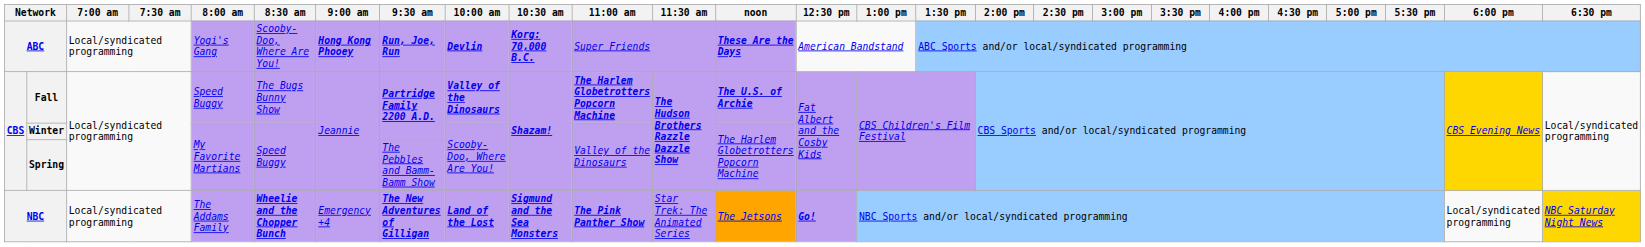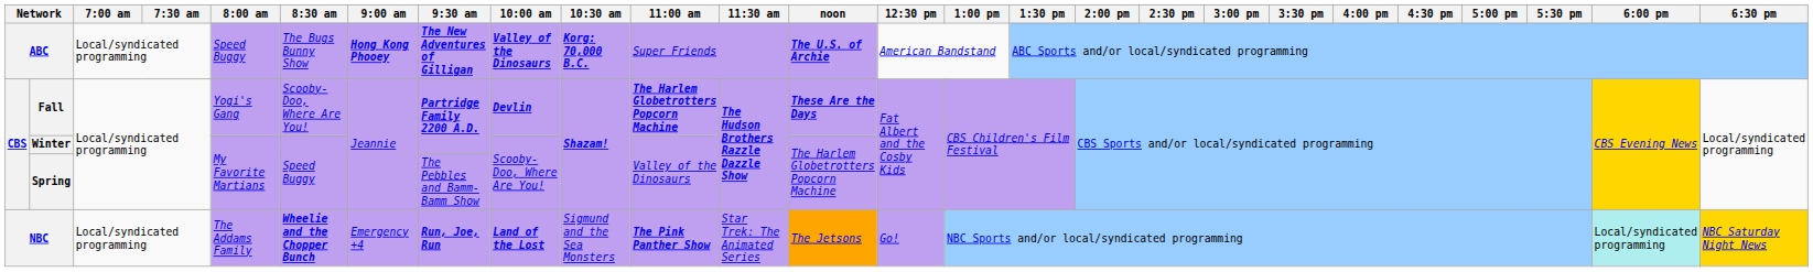 <table class=wikitable style="font-size:90%">
 <tr>
 <th width="1.5%" bgcolor="#C0C0C0" colspan="2">Network</th>
 <th width="4%" bgcolor="#C0C0C0">7:00 am</th>
 <th width="4%" bgcolor="#C0C0C0">7:30 am</th>
 <th width="4%" bgcolor="#C0C0C0">8:00 am</th>
 <th width="4%" bgcolor="#C0C0C0">8:30 am</th>
 <th width="4%" bgcolor="#C0C0C0">9:00 am</th>
 <th width="4%" bgcolor="#C0C0C0">9:30 am</th>
 <th width="4%" bgcolor="#C0C0C0">10:00 am</th>
 <th width="4%" bgcolor="#C0C0C0">10:30 am</th>
 <th width="4%" bgcolor="#C0C0C0">11:00 am</th>
 <th width="4%" bgcolor="#C0C0C0">11:30 am</th>
 <th width="4%" bgcolor="#C0C0C0">noon</th>
 <th width="4%" bgcolor="#C0C0C0">12:30 pm</th>
 <th width="4%" bgcolor="#C0C0C0">1:00 pm</th>
 <th width="4%" bgcolor="#C0C0C0">1:30 pm</th>
 <th width="4%" bgcolor="#C0C0C0">2:00 pm</th>
 <th width="4%" bgcolor="#C0C0C0">2:30 pm</th>
 <th width="4%" bgcolor="#C0C0C0">3:00 pm</th>
 <th width="4%" bgcolor="#C0C0C0">3:30 pm</th>
 <th width="4%" bgcolor="#C0C0C0">4:00 pm</th>
 <th width="4%" bgcolor="#C0C0C0">4:30 pm</th>
 <th width="4%" bgcolor="#C0C0C0">5:00 pm</th>
 <th width="4%" bgcolor="#C0C0C0">5:30 pm</th>
 <th width="4%" bgcolor="#C0C0C0">6:00 pm</th>
 <th width="4%" bgcolor="#C0C0C0">6:30 pm</th>
 </tr>
 <tr>
 <th colspan="2" bgcolor="#C0C0C0"><a href='#'>ABC</a></th>
 <td colspan="2">Local/syndicated programming</td>
-<td bgcolor="bf9fef"><em><a href='#'>Yogi's Gang</a></em> </td>
-<td bgcolor="bf9fef"><em><a href='#'>Scooby-Doo, Where Are You!</a></em> </td>
+<td bgcolor="bf9fef"><em><a href='#'>Speed Buggy</a></em> </td>
+<td bgcolor="bf9fef"><em><a href='#'>The Bugs Bunny Show</a></em></td>
 <td bgcolor="bf9fef"><strong><em><a href='#'>Hong Kong Phooey</a></em></strong></td>
-<td bgcolor="bf9fef"><strong><em><a href='#'>Run, Joe, Run</a></em></strong></td>
-<td bgcolor="bf9fef"><strong><em><a href='#'>Devlin</a></em></strong></td>
+<td bgcolor="bf9fef"><strong><em><a href='#'>The New Adventures of Gilligan</a></em></strong></td>
+<td bgcolor="bf9fef"><strong><em><a href='#'>Valley of the Dinosaurs</a></em></strong></td>
 <td bgcolor="bf9fef"><strong><em><a href='#'>Korg: 70,000 B.C.</a></em></strong></td>
 <td colspan="2" bgcolor="bf9fef"><em><a href='#'>Super Friends</a></em> </td>
-<td bgcolor="bf9fef"><strong><em><a href='#'>These Are the Days</a></em></strong></td>
+<td bgcolor="bf9fef"><strong><em><a href='#'>The U.S. of Archie</a></em></strong></td>
 <td colspan="2"><em><a href='#'>American Bandstand</a></em></td>
 <td colspan="11" bgcolor="99ccff"><a href='#'>ABC Sports</a> and/or local/syndicated programming</td>
 </tr>
 <tr>
 <th rowspan="3" bgcolor="#C0C0C0"><a href='#'>CBS</a></th>
 <th>Fall</th>
 <td colspan="2" rowspan="3">Local/syndicated programming</td>
-<td bgcolor="bf9fef"><em><a href='#'>Speed Buggy</a></em> </td>
-<td bgcolor="bf9fef"><em><a href='#'>The Bugs Bunny Show</a></em></td>
+<td bgcolor="bf9fef"><em><a href='#'>Yogi's Gang</a></em> </td>
+<td bgcolor="bf9fef"><em><a href='#'>Scooby-Doo, Where Are You!</a></em> </td>
 <td rowspan="3" bgcolor="bf9fef"><em><a href='#'>Jeannie</a></em> </td>
 <td rowspan="2" bgcolor="bf9fef"><strong><em><a href='#'>Partridge Family 2200 A.D.</a></em></strong></td>
-<td bgcolor="bf9fef"><strong><em><a href='#'>Valley of the Dinosaurs</a></em></strong></td>
+<td bgcolor="bf9fef"><strong><em><a href='#'>Devlin</a></em></strong></td>
 <td rowspan="3" bgcolor="bf9fef"><strong><em><a href='#'>Shazam!</a></em></strong></td>
 <td bgcolor="bf9fef"><strong><em><a href='#'>The Harlem Globetrotters Popcorn Machine</a></em></strong></td>
 <td rowspan="3" bgcolor="bf9fef"><strong><em><a href='#'>The Hudson Brothers Razzle Dazzle Show</a></em></strong></td>
-<td bgcolor="bf9fef"><strong><em><a href='#'>The U.S. of Archie</a></em></strong></td>
+<td bgcolor="bf9fef"><strong><em><a href='#'>These Are the Days</a></em></strong></td>
 <td rowspan="3" bgcolor="bf9fef"><em><a href='#'>Fat Albert and the Cosby Kids</a></em> </td>
 <td colspan="2" rowspan="3" bgcolor="bf9fef"><em><a href='#'>CBS Children's Film Festival</a></em></td>
 <td colspan="8" rowspan="3" bgcolor="99ccff"><a href='#'>CBS Sports</a> and/or local/syndicated programming</td>
 <td rowspan="3" bgcolor="gold"><em><a href='#'>CBS Evening News</a></em></td>
 <td rowspan="3">Local/syndicated programming</td>
 </tr>
 <tr>
 <th>Winter</th>
 <td rowspan="2" bgcolor="bf9fef"><em><a href='#'>My Favorite Martians</a></em> </td>
 <td rowspan="2" bgcolor="bf9fef"><em><a href='#'>Speed Buggy</a></em> </td>
 <td rowspan="2" bgcolor="bf9fef"><em><a href='#'>Scooby-Doo, Where Are You!</a></em> </td>
 <td rowspan="2" bgcolor="bf9fef"><em><a href='#'>Valley of the Dinosaurs</a></em></td>
 <td rowspan="2" bgcolor="bf9fef"><em><a href='#'>The Harlem Globetrotters Popcorn Machine</a></em></td>
 </tr>
 <tr>
 <th>Spring</th>
 <td bgcolor="bf9fef"><em><a href='#'>The Pebbles and Bamm-Bamm Show</a></em> </td>
 </tr>
 <tr>
 <th colspan="2" bgcolor="#C0C0C0"><a href='#'>NBC</a></th>
 <td colspan="2">Local/syndicated programming</td>
 <td bgcolor="bf9fef"><em><a href='#'>The Addams Family</a></em> </td>
 <td bgcolor="bf9fef"><strong><em><a href='#'>Wheelie and the Chopper Bunch</a></em></strong></td>
 <td bgcolor="bf9fef"><em><a href='#'>Emergency +4</a></em></td>
-<td bgcolor="bf9fef"><strong><em><a href='#'>The New Adventures of Gilligan</a></em></strong></td>
+<td bgcolor="bf9fef"><strong><em><a href='#'>Run, Joe, Run</a></em></strong></td>
 <td bgcolor="bf9fef"><strong><em><a href='#'>Land of the Lost</a></em></strong></td>
-<td bgcolor="bf9fef"><strong><em><a href='#'>Sigmund and the Sea Monsters</a></em></strong></td>
+<td bgcolor="bf9fef"><em><a href='#'>Sigmund and the Sea Monsters</a></em></td>
 <td bgcolor="bf9fef"><strong><em><a href='#'>The Pink Panther Show</a></em></strong></td>
 <td bgcolor="bf9fef"><em><a href='#'>Star Trek: The Animated Series</a></em></td>
 <td bgcolor="orange"><em><a href='#'>The Jetsons</a></em> </td>
-<td bgcolor="bf9fef"><strong><em><a href='#'>Go!</a></em></strong></td>
+<td bgcolor="bf9fef"><em><a href='#'>Go!</a></em></td>
 <td colspan="10" bgcolor="99ccff"><a href='#'>NBC Sports</a> and/or local/syndicated programming</td>
-<td>Local/syndicated programming</td>
+<td style="background: paleturquoise;">Local/syndicated programming</td>
 <td bgcolor="gold"><em><a href='#'>NBC Saturday Night News</a></em></td>
 </tr>
 </table>
